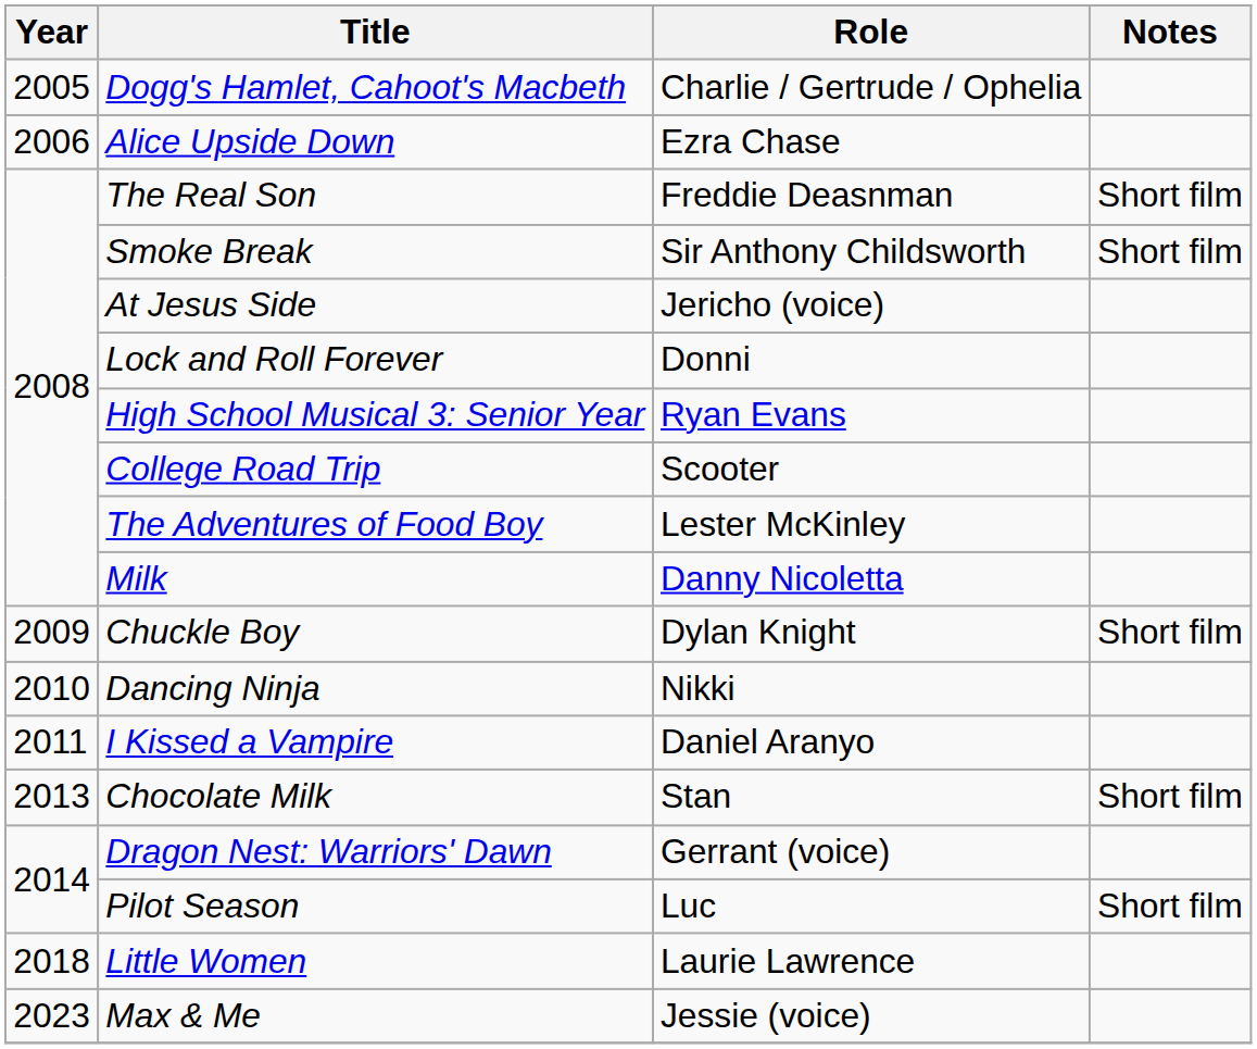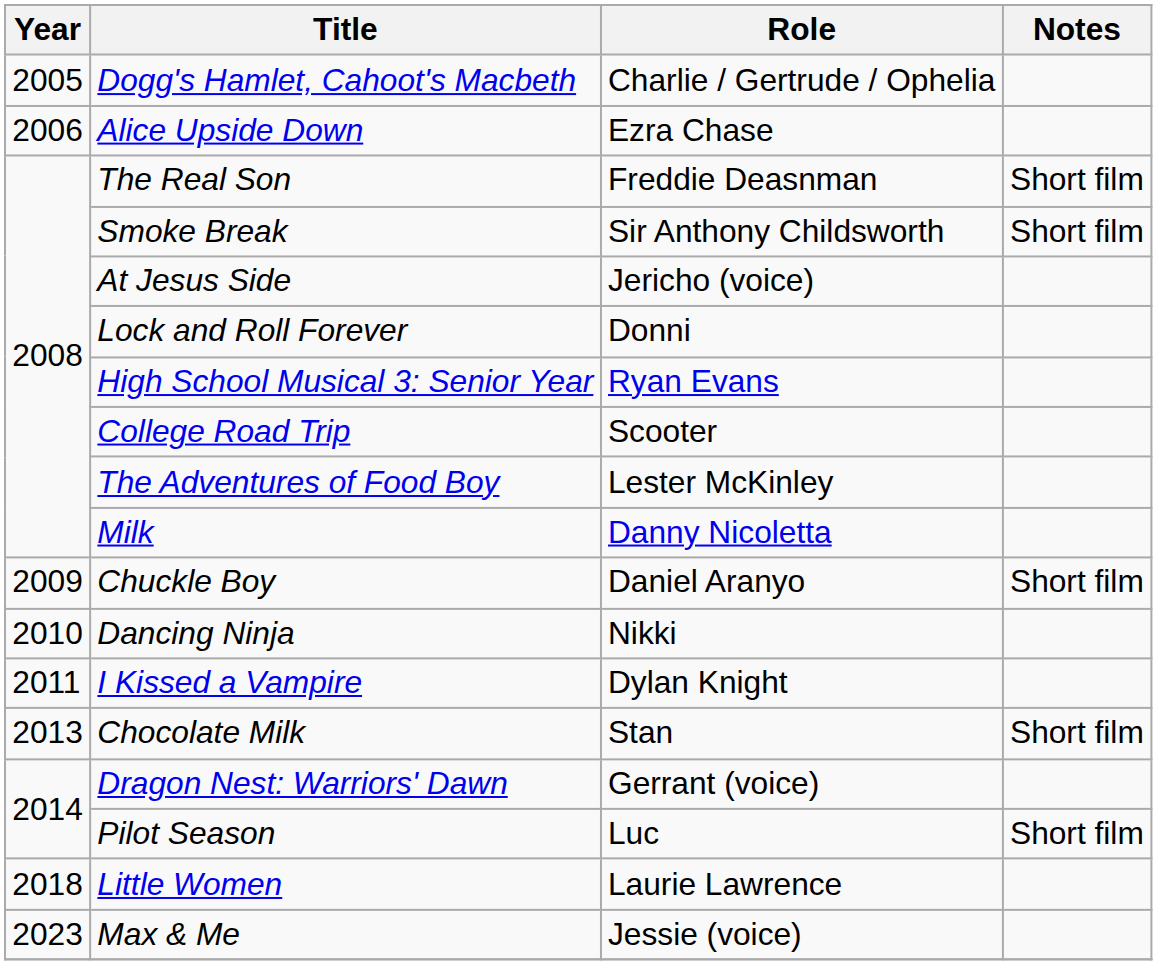 <table class="wikitable">
 <tr>
 <th>Year</th>
 <th>Title</th>
 <th>Role</th>
 <th>Notes</th>
 </tr>
 <tr>
 <td>2005</td>
 <td><em><a href='#'>Dogg's Hamlet, Cahoot's Macbeth</a></em></td>
 <td>Charlie / Gertrude / Ophelia</td>
 <td></td>
 </tr>
 <tr>
 <td>2006</td>
 <td><em><a href='#'>Alice Upside Down</a></em></td>
 <td>Ezra Chase</td>
 <td></td>
 </tr>
 <tr>
 <td rowspan=8>2008</td>
 <td><em>The Real Son</em></td>
 <td>Freddie Deasnman</td>
 <td>Short film</td>
 </tr>
 <tr>
 <td><em>Smoke Break</em></td>
 <td>Sir Anthony Childsworth</td>
 <td>Short film</td>
 </tr>
 <tr>
 <td><em>At Jesus Side</em></td>
 <td>Jericho (voice)</td>
 <td></td>
 </tr>
 <tr>
 <td><em>Lock and Roll Forever</em></td>
 <td>Donni</td>
 <td></td>
 </tr>
 <tr>
 <td><em><a href='#'>High School Musical 3: Senior Year</a></em></td>
 <td><a href='#'>Ryan Evans</a></td>
 <td></td>
 </tr>
 <tr>
 <td><em><a href='#'>College Road Trip</a></em></td>
 <td>Scooter</td>
 <td></td>
 </tr>
 <tr>
 <td><em><a href='#'>The Adventures of Food Boy</a></em></td>
 <td>Lester McKinley</td>
 <td></td>
 </tr>
 <tr>
 <td><em><a href='#'>Milk</a></em></td>
 <td><a href='#'>Danny Nicoletta</a></td>
 <td></td>
 </tr>
 <tr>
 <td>2009</td>
 <td><em>Chuckle Boy</em></td>
-<td>Dylan Knight</td>
+<td>Daniel Aranyo</td>
 <td>Short film</td>
 </tr>
 <tr>
 <td>2010</td>
 <td><em>Dancing Ninja</em></td>
 <td>Nikki</td>
 <td></td>
 </tr>
 <tr>
 <td>2011</td>
 <td><em><a href='#'>I Kissed a Vampire</a></em></td>
-<td>Daniel Aranyo</td>
+<td>Dylan Knight</td>
 <td></td>
 </tr>
 <tr>
 <td>2013</td>
 <td><em>Chocolate Milk</em></td>
 <td>Stan</td>
 <td>Short film</td>
 </tr>
 <tr>
 <td rowspan=2>2014</td>
 <td><em><a href='#'>Dragon Nest: Warriors' Dawn</a></em></td>
 <td>Gerrant (voice)</td>
 <td></td>
 </tr>
 <tr>
 <td><em>Pilot Season</em></td>
 <td>Luc</td>
 <td>Short film</td>
 </tr>
 <tr>
 <td>2018</td>
 <td><em><a href='#'>Little Women</a></em></td>
 <td>Laurie Lawrence</td>
 <td></td>
 </tr>
 <tr>
 <td>2023</td>
 <td><em>Max & Me</em></td>
 <td>Jessie (voice)</td>
 <td></td>
 </tr>
 <tr>
 </tr>
 </table>
